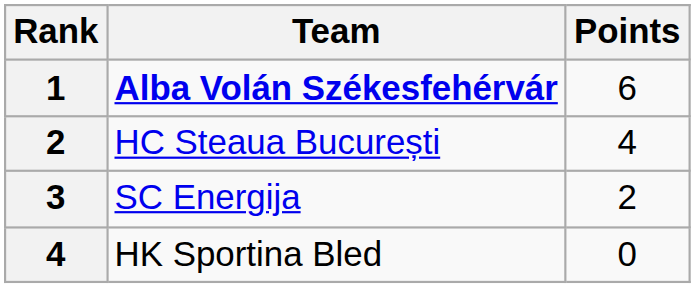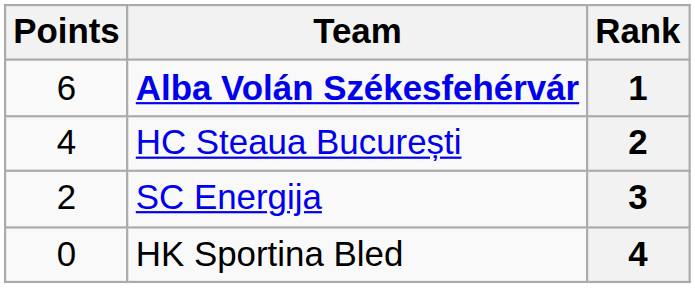 <table class="wikitable" style="text-align: center;">
 <tr>
+<th>Points</th>
+<th>Team</th>
 <th>Rank</th>
-<th>Team</th>
-<th>Points</th>
 </tr>
 <tr>
+<td>6</td>
+<td style="text-align: left;"> <strong><a href='#'>Alba Volán Székesfehérvár</a></strong></td>
 <th>1</th>
-<td style="text-align: left;"> <strong><a href='#'>Alba Volán Székesfehérvár</a></strong></td>
-<td>6</td>
 </tr>
 <tr>
+<td>4</td>
+<td style="text-align: left;"> <a href='#'>HC Steaua București</a></td>
 <th>2</th>
-<td style="text-align: left;"> <a href='#'>HC Steaua București</a></td>
-<td>4</td>
 </tr>
 <tr>
+<td>2</td>
+<td style="text-align: left;"> <a href='#'>SC Energija</a></td>
 <th>3</th>
-<td style="text-align: left;"> <a href='#'>SC Energija</a></td>
-<td>2</td>
 </tr>
 <tr>
+<td>0</td>
+<td style="text-align: left;"> HK Sportina Bled</td>
 <th>4</th>
-<td style="text-align: left;"> HK Sportina Bled</td>
-<td>0</td>
 </tr>
 </table>
